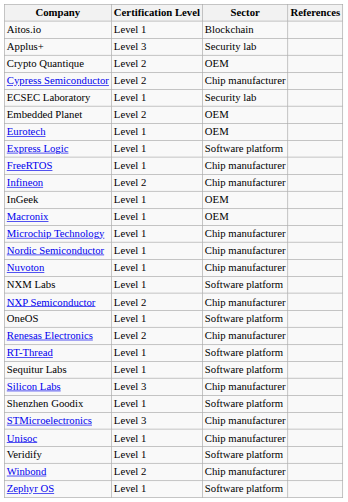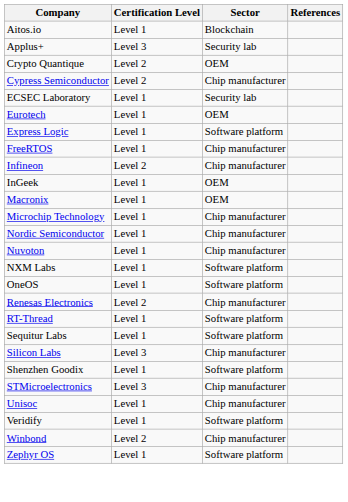 <table class="wikitable sortable">
 <tr>
 <th>Company</th>
 <th>Certification Level</th>
 <th>Sector</th>
 <th>References</th>
 </tr>
 <tr>
 <td>Aitos.io</td>
 <td>Level 1</td>
 <td>Blockchain</td>
 <td></td>
 </tr>
 <tr>
 <td>Applus+</td>
 <td>Level 3</td>
 <td>Security lab</td>
 <td></td>
 </tr>
 <tr>
 <td>Crypto Quantique</td>
 <td>Level 2</td>
 <td>OEM</td>
 <td></td>
 </tr>
 <tr>
 <td><a href='#'>Cypress Semiconductor</a></td>
 <td>Level 2</td>
 <td>Chip manufacturer</td>
 <td></td>
 </tr>
 <tr>
 <td>ECSEC Laboratory</td>
 <td>Level 1</td>
 <td>Security lab</td>
-<td></td>
-</tr>
-<tr>
-<td>Embedded Planet</td>
-<td>Level 2</td>
-<td>OEM</td>
 <td></td>
 </tr>
 <tr>
 <td><a href='#'>Eurotech</a></td>
 <td>Level 1</td>
 <td>OEM</td>
 <td></td>
 </tr>
 <tr>
 <td><a href='#'>Express Logic</a></td>
 <td>Level 1</td>
 <td>Software platform</td>
 <td></td>
 </tr>
 <tr>
 <td><a href='#'>FreeRTOS</a></td>
 <td>Level 1</td>
 <td>Chip manufacturer</td>
 <td></td>
 </tr>
 <tr>
 <td><a href='#'>Infineon</a></td>
 <td>Level 2</td>
 <td>Chip manufacturer</td>
 <td></td>
 </tr>
 <tr>
 <td>InGeek</td>
 <td>Level 1</td>
 <td>OEM</td>
 <td></td>
 </tr>
 <tr>
 <td><a href='#'>Macronix</a></td>
 <td>Level 1</td>
 <td>OEM</td>
 <td></td>
 </tr>
 <tr>
 <td><a href='#'>Microchip Technology</a></td>
 <td>Level 1</td>
 <td>Chip manufacturer</td>
 <td></td>
 </tr>
 <tr>
 <td><a href='#'>Nordic Semiconductor</a></td>
 <td>Level 1</td>
 <td>Chip manufacturer</td>
 <td></td>
 </tr>
 <tr>
 <td><a href='#'>Nuvoton</a></td>
 <td>Level 1</td>
 <td>Chip manufacturer</td>
 <td></td>
 </tr>
 <tr>
 <td>NXM Labs</td>
 <td>Level 1</td>
 <td>Software platform</td>
-<td></td>
-</tr>
-<tr>
-<td><a href='#'>NXP Semiconductor</a></td>
-<td>Level 2</td>
-<td>Chip manufacturer</td>
 <td></td>
 </tr>
 <tr>
 <td>OneOS</td>
 <td>Level 1</td>
 <td>Software platform</td>
 <td></td>
 </tr>
 <tr>
 <td><a href='#'>Renesas Electronics</a></td>
 <td>Level 2</td>
 <td>Chip manufacturer</td>
 <td></td>
 </tr>
 <tr>
 <td><a href='#'>RT-Thread</a></td>
 <td>Level 1</td>
 <td>Software platform</td>
 <td></td>
 </tr>
 <tr>
 <td>Sequitur Labs</td>
 <td>Level 1</td>
 <td>Software platform</td>
 <td></td>
 </tr>
 <tr>
 <td><a href='#'>Silicon Labs</a></td>
 <td>Level 3</td>
 <td>Chip manufacturer</td>
 <td></td>
 </tr>
 <tr>
 <td>Shenzhen Goodix</td>
 <td>Level 1</td>
 <td>Software platform</td>
 <td></td>
 </tr>
 <tr>
 <td><a href='#'>STMicroelectronics</a></td>
 <td>Level 3</td>
 <td>Chip manufacturer</td>
 <td></td>
 </tr>
 <tr>
 <td><a href='#'>Unisoc</a></td>
 <td>Level 1</td>
 <td>Chip manufacturer</td>
 <td></td>
 </tr>
 <tr>
 <td>Veridify</td>
 <td>Level 1</td>
 <td>Software platform</td>
 <td></td>
 </tr>
 <tr>
 <td><a href='#'>Winbond</a></td>
 <td>Level 2</td>
 <td>Chip manufacturer</td>
 <td></td>
 </tr>
 <tr>
 <td><a href='#'>Zephyr OS</a></td>
 <td>Level 1</td>
 <td>Software platform</td>
 <td></td>
 </tr>
 </table>
